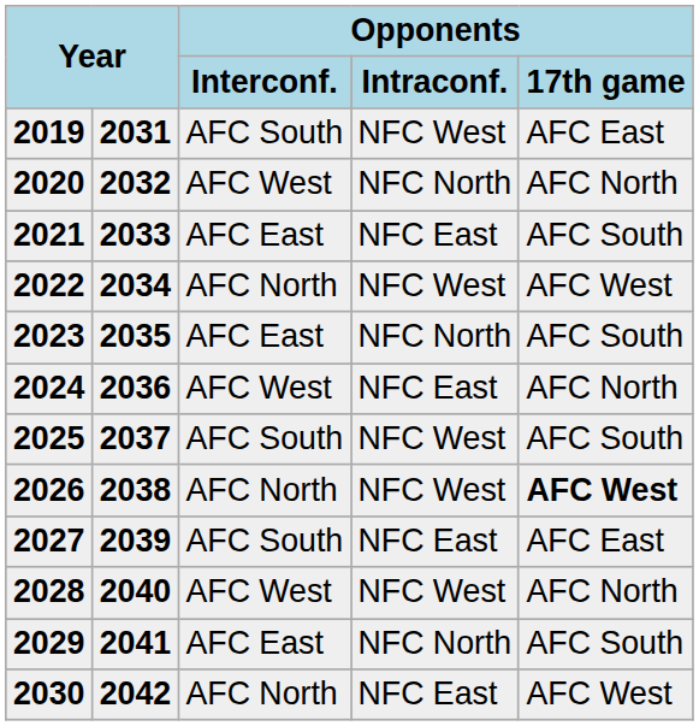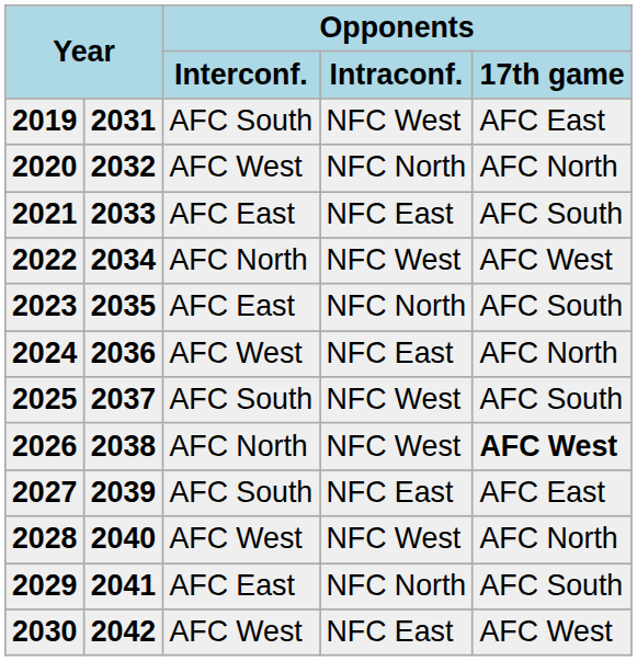 <table class="wikitable">
 <tr>
 <th colspan="2" rowspan=2 style=background:lightblue>Year</th>
 <th colspan="3" style=background:lightblue>Opponents</th>
 </tr>
 <tr>
 <th style=background:lightblue>Interconf.</th>
 <th style=background:lightblue>Intraconf.</th>
 <th style=background:lightblue>17th game</th>
 </tr>
 <tr bgcolor="#efefef">
 <td><strong>2019</strong></td>
 <td><strong>2031</strong></td>
 <td>AFC South</td>
 <td>NFC West</td>
 <td>AFC East</td>
 </tr>
 <tr bgcolor="#efefef">
 <td><strong>2020</strong></td>
 <td><strong>2032</strong></td>
 <td>AFC West</td>
 <td>NFC North</td>
 <td>AFC North</td>
 </tr>
 <tr bgcolor="#efefef">
 <td><strong>2021</strong></td>
 <td><strong>2033</strong></td>
 <td>AFC East</td>
 <td>NFC East</td>
 <td>AFC South</td>
 </tr>
 <tr bgcolor="#efefef">
 <td><strong>2022</strong></td>
 <td><strong>2034</strong></td>
 <td>AFC North</td>
 <td>NFC West</td>
 <td>AFC West</td>
 </tr>
 <tr bgcolor="#efefef">
 <td><strong>2023</strong></td>
 <td><strong>2035</strong></td>
 <td>AFC East</td>
 <td>NFC North</td>
 <td>AFC South</td>
 </tr>
 <tr bgcolor="#efefef">
 <td><strong>2024</strong></td>
 <td><strong>2036</strong></td>
 <td>AFC West</td>
 <td>NFC East</td>
 <td>AFC North</td>
 </tr>
 <tr bgcolor="#efefef">
 <td><strong>2025</strong></td>
 <td><strong>2037</strong></td>
 <td>AFC South</td>
 <td>NFC West</td>
 <td>AFC South</td>
 </tr>
 <tr style="background:#efefef;">
 <td><strong>2026</strong></td>
 <td><strong>2038</strong></td>
 <td>AFC North</td>
 <td>NFC West</td>
 <td><strong>AFC West</strong></td>
 </tr>
 <tr style="background:#efefef;">
 <td><strong>2027</strong></td>
 <td><strong>2039</strong></td>
 <td>AFC South</td>
 <td>NFC East</td>
 <td>AFC East</td>
 </tr>
 <tr style="background:#efefef;">
 <td><strong>2028</strong></td>
 <td><strong>2040</strong></td>
 <td>AFC West</td>
 <td>NFC West</td>
 <td>AFC North</td>
 </tr>
 <tr bgcolor="#efefef">
 <td><strong>2029</strong></td>
 <td><strong>2041</strong></td>
 <td>AFC East</td>
 <td>NFC North</td>
 <td>AFC South</td>
 </tr>
 <tr bgcolor="#efefef">
 <td><strong>2030</strong></td>
 <td><strong>2042</strong></td>
-<td>AFC North</td>
+<td>AFC West</td>
 <td>NFC East</td>
 <td>AFC West</td>
 </tr>
 </table>
